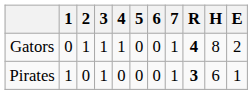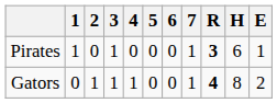 <table align = right border="2" cellpadding="4" cellspacing="0" style="margin: 1em 1em 1em 1em; background: #F9F9F9; border: 1px #aaa solid; border-collapse: collapse;">
 <tr align=center style="background: #F2F2F2;">
 <th></th>
 <th>1</th>
 <th>2</th>
 <th>3</th>
 <th>4</th>
 <th>5</th>
 <th>6</th>
 <th>7</th>
 <th>R</th>
 <th>H</th>
 <th>E</th>
 </tr>
 <tr align=center>
+<td>Pirates</td>
+<td>1</td>
+<td>0</td>
+<td>1</td>
+<td>0</td>
+<td>0</td>
+<td>0</td>
+<td>1</td>
+<td><strong>3</strong></td>
+<td>6</td>
+<td>1</td>
+</tr>
+<tr align=center>
 <td>Gators</td>
 <td>0</td>
 <td>1</td>
 <td>1</td>
 <td>1</td>
 <td>0</td>
 <td>0</td>
 <td>1</td>
 <td><strong>4</strong></td>
 <td>8</td>
 <td>2</td>
 </tr>
-<tr align=center>
-<td>Pirates</td>
-<td>1</td>
-<td>0</td>
-<td>1</td>
-<td>0</td>
-<td>0</td>
-<td>0</td>
-<td>1</td>
-<td><strong>3</strong></td>
-<td>6</td>
-<td>1</td>
-</tr>
 </table>
